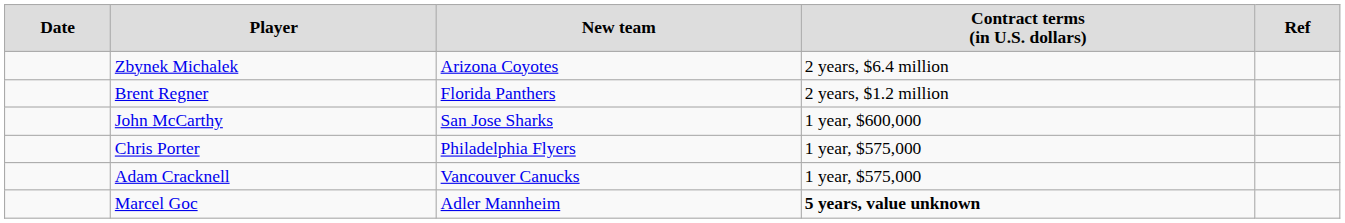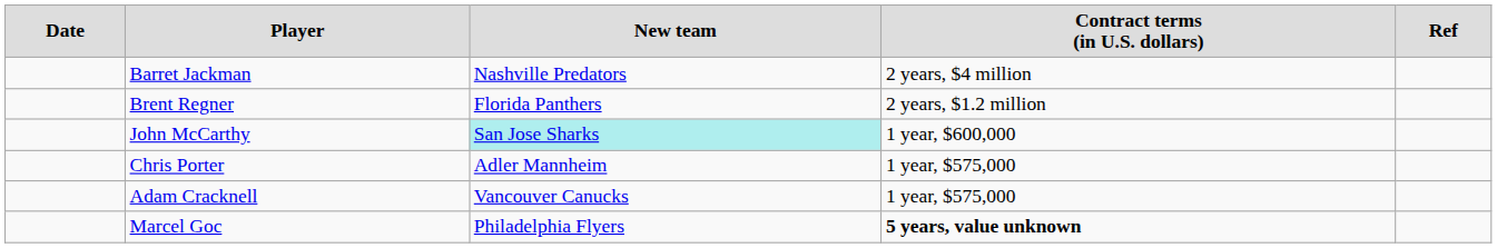 <table class="wikitable" width=97%>
 <tr align="center" bgcolor="#dddddd">
 <td><strong>Date</strong></td>
 <td><strong>Player</strong></td>
 <td><strong>New team</strong></td>
 <td><strong>Contract terms</strong><br><strong>(in U.S. dollars)</strong></td>
 <td><strong>Ref</strong></td>
 </tr>
 <tr>
 <td></td>
-<td><a href='#'>Zbynek Michalek</a></td>
-<td><a href='#'>Arizona Coyotes</a></td>
-<td>2 years, $6.4 million</td>
+<td><a href='#'>Barret Jackman</a></td>
+<td><a href='#'>Nashville Predators</a></td>
+<td>2 years, $4 million</td>
 <td></td>
 </tr>
 <tr>
 <td></td>
 <td><a href='#'>Brent Regner</a></td>
 <td><a href='#'>Florida Panthers</a></td>
 <td>2 years, $1.2 million</td>
 <td></td>
 </tr>
 <tr>
 <td></td>
 <td><a href='#'>John McCarthy</a></td>
-<td><a href='#'>San Jose Sharks</a></td>
+<td style="background: paleturquoise;"><a href='#'>San Jose Sharks</a></td>
 <td>1 year, $600,000</td>
 <td></td>
 </tr>
 <tr>
 <td></td>
 <td><a href='#'>Chris Porter</a></td>
-<td><a href='#'>Philadelphia Flyers</a></td>
+<td><a href='#'>Adler Mannheim</a></td>
 <td>1 year, $575,000</td>
 <td></td>
 </tr>
 <tr>
 <td></td>
 <td><a href='#'>Adam Cracknell</a></td>
 <td><a href='#'>Vancouver Canucks</a></td>
 <td>1 year, $575,000</td>
 <td></td>
 </tr>
 <tr>
 <td></td>
 <td><a href='#'>Marcel Goc</a></td>
-<td><a href='#'>Adler Mannheim</a></td>
+<td><a href='#'>Philadelphia Flyers</a></td>
 <td><strong>5 years, value unknown</strong></td>
 <td></td>
 </tr>
 </table>
